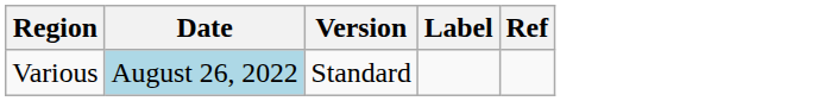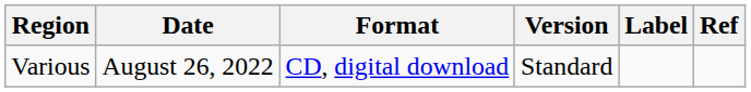 <table class="wikitable sortable">
 <tr>
 <th>Region</th>
 <th>Date</th>
+<th>Format</th>
 <th>Version</th>
 <th>Label</th>
 <th>Ref</th>
 </tr>
 <tr>
 <td>Various</td>
-<td style="background: lightblue;">August 26, 2022</td>
+<td>August 26, 2022</td>
+<td><a href='#'>CD</a>, <a href='#'>digital download</a></td>
 <td>Standard</td>
 <td></td>
 <td></td>
 </tr>
 </table>
